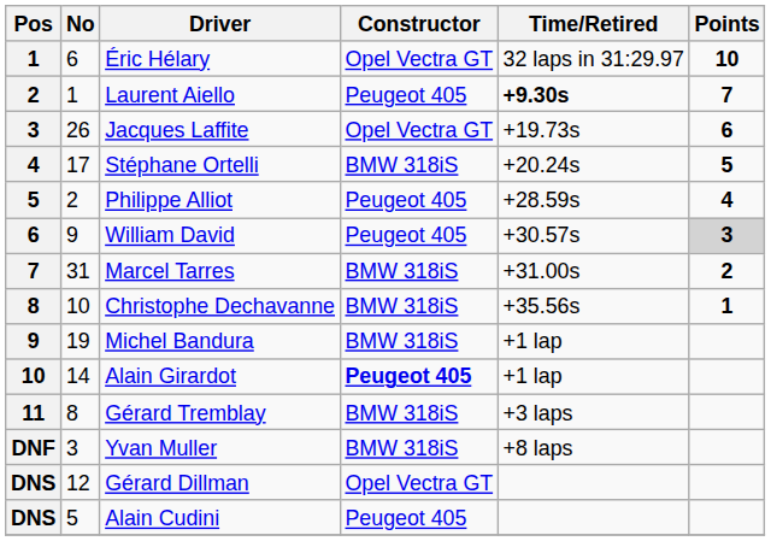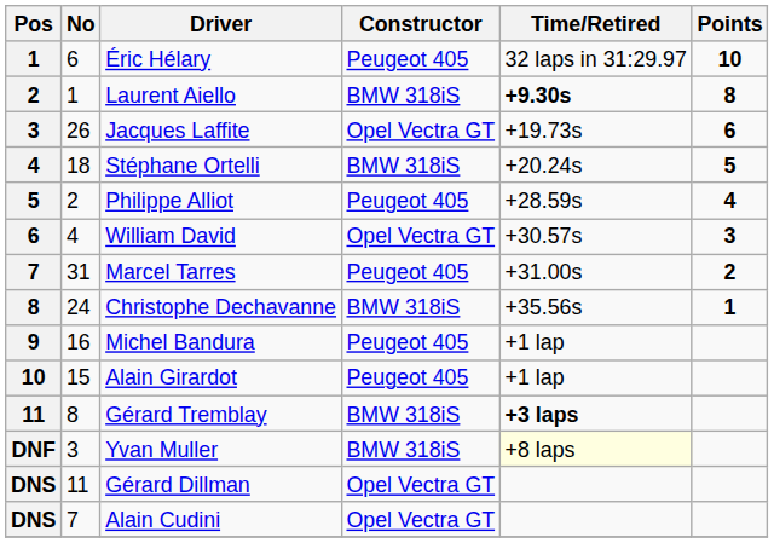 <table class="wikitable" style="font-size: 80%;">
 <tr>
 <th>Pos</th>
 <th>No</th>
 <th>Driver</th>
 <th>Constructor</th>
 <th>Time/Retired</th>
 <th>Points</th>
 </tr>
 <tr>
 <th>1</th>
 <td>6</td>
 <td> <a href='#'>Éric Hélary</a></td>
-<td><a href='#'> Opel Vectra GT</a></td>
+<td><a href='#'>Peugeot 405</a></td>
 <td>32 laps in 31:29.97</td>
 <td align=center><strong>10</strong></td>
 </tr>
 <tr>
 <th>2</th>
 <td>1</td>
 <td> <a href='#'>Laurent Aiello</a></td>
-<td><a href='#'>Peugeot 405</a></td>
+<td><a href='#'>BMW 318iS</a></td>
 <td><strong>+9.30s</strong></td>
-<td align=center><strong>7</strong></td>
+<td align=center><strong>8</strong></td>
 </tr>
 <tr>
 <th>3</th>
 <td>26</td>
 <td> <a href='#'>Jacques Laffite</a></td>
 <td><a href='#'> Opel Vectra GT</a></td>
 <td>+19.73s</td>
 <td align=center><strong>6</strong></td>
 </tr>
 <tr>
 <th>4</th>
-<td>17</td>
+<td>18</td>
 <td> <a href='#'>Stéphane Ortelli</a></td>
 <td><a href='#'>BMW 318iS</a></td>
 <td>+20.24s</td>
 <td align=center><strong>5</strong></td>
 </tr>
 <tr>
 <th>5</th>
 <td>2</td>
 <td> <a href='#'>Philippe Alliot</a></td>
 <td><a href='#'>Peugeot 405</a></td>
 <td>+28.59s</td>
 <td align=center><strong>4</strong></td>
 </tr>
 <tr>
 <th>6</th>
-<td>9</td>
+<td>4</td>
 <td> <a href='#'>William David</a></td>
-<td><a href='#'>Peugeot 405</a></td>
+<td><a href='#'> Opel Vectra GT</a></td>
 <td>+30.57s</td>
-<td align=center style="background: lightgrey;"><strong>3</strong></td>
+<td align=center><strong>3</strong></td>
 </tr>
 <tr>
 <th>7</th>
 <td>31</td>
 <td> <a href='#'>Marcel Tarres</a></td>
-<td><a href='#'>BMW 318iS</a></td>
+<td><a href='#'>Peugeot 405</a></td>
 <td>+31.00s</td>
 <td align=center><strong>2</strong></td>
 </tr>
 <tr>
 <th>8</th>
-<td>10</td>
+<td>24</td>
 <td> <a href='#'>Christophe Dechavanne</a></td>
 <td><a href='#'>BMW 318iS</a></td>
 <td>+35.56s</td>
 <td align=center><strong>1</strong></td>
 </tr>
 <tr>
 <th>9</th>
-<td>19</td>
+<td>16</td>
 <td> <a href='#'>Michel Bandura</a></td>
-<td><a href='#'>BMW 318iS</a></td>
+<td><a href='#'>Peugeot 405</a></td>
 <td>+1 lap</td>
 <td></td>
 </tr>
 <tr>
 <th>10</th>
-<td>14</td>
+<td>15</td>
 <td> <a href='#'>Alain Girardot</a></td>
-<td><strong><a href='#'>Peugeot 405</a></strong></td>
+<td><a href='#'>Peugeot 405</a></td>
 <td>+1 lap</td>
 <td></td>
 </tr>
 <tr>
 <th>11</th>
 <td>8</td>
 <td> <a href='#'>Gérard Tremblay</a></td>
 <td><a href='#'>BMW 318iS</a></td>
-<td>+3 laps</td>
+<td><strong>+3 laps</strong></td>
 <td></td>
 </tr>
 <tr>
 <th>DNF</th>
 <td>3</td>
 <td> <a href='#'>Yvan Muller</a></td>
 <td><a href='#'>BMW 318iS</a></td>
-<td>+8 laps</td>
+<td style="background: lightyellow;">+8 laps</td>
 <td></td>
 </tr>
 <tr>
 <th>DNS</th>
-<td>12</td>
+<td>11</td>
 <td> <a href='#'>Gérard Dillman</a></td>
 <td><a href='#'> Opel Vectra GT</a></td>
 <td></td>
 <td></td>
 </tr>
 <tr>
 <th>DNS</th>
-<td>5</td>
+<td>7</td>
 <td> <a href='#'>Alain Cudini</a></td>
-<td><a href='#'>Peugeot 405</a></td>
+<td><a href='#'> Opel Vectra GT</a></td>
 <td></td>
 <td></td>
 </tr>
 <tr>
 </tr>
 </table>
